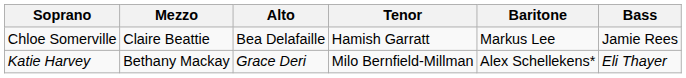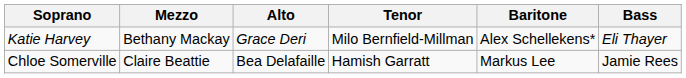 <table class="wikitable">
 <tr>
 <th>Soprano</th>
 <th>Mezzo</th>
 <th>Alto</th>
 <th>Tenor</th>
 <th>Baritone</th>
 <th>Bass</th>
 </tr>
 <tr>
+<td><em>Katie Harvey</em></td>
+<td>Bethany Mackay</td>
+<td><em>Grace Deri</em></td>
+<td>Milo Bernfield-Millman</td>
+<td>Alex Schellekens*</td>
+<td><em>Eli Thayer</em></td>
+</tr>
+<tr>
 <td>Chloe Somerville</td>
 <td>Claire Beattie</td>
 <td>Bea Delafaille</td>
 <td>Hamish Garratt</td>
 <td>Markus Lee</td>
 <td>Jamie Rees</td>
 </tr>
-<tr>
-<td><em>Katie Harvey</em></td>
-<td>Bethany Mackay</td>
-<td><em>Grace Deri</em></td>
-<td>Milo Bernfield-Millman</td>
-<td>Alex Schellekens*</td>
-<td><em>Eli Thayer</em></td>
-</tr>
 </table>
